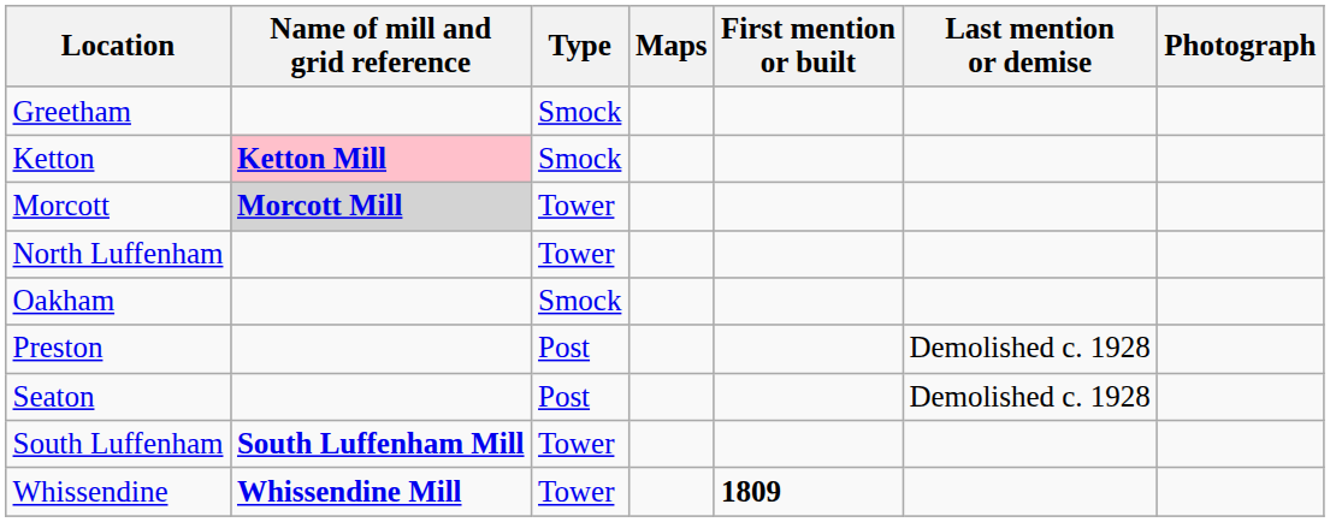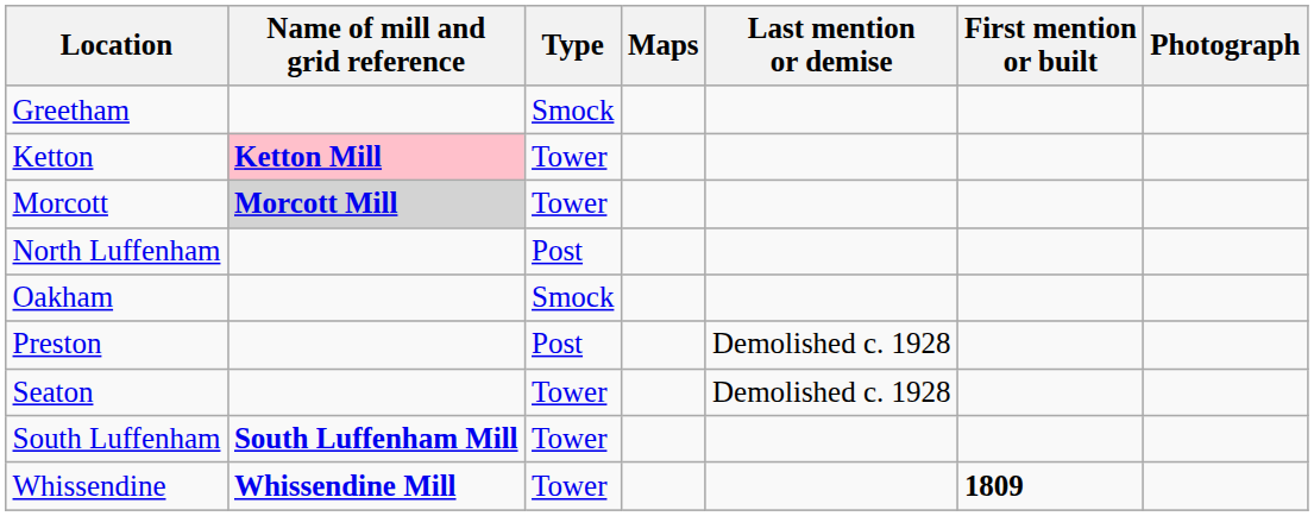 <table class="wikitable">
 <tr>
 <th>Location</th>
 <th>Name of mill and<br>grid reference</th>
 <th>Type</th>
 <th>Maps</th>
+<th>Last mention<br> or demise</th>
 <th>First mention<br>or built</th>
-<th>Last mention<br> or demise</th>
 <th>Photograph</th>
 </tr>
 <tr>
 <td><a href='#'>Greetham</a></td>
 <td></td>
 <td><a href='#'>Smock</a></td>
 <td></td>
 <td></td>
 <td></td>
 <td></td>
 </tr>
 <tr>
 <td><a href='#'>Ketton</a></td>
 <td style="background: pink;"><strong><a href='#'>Ketton Mill</a></strong><br></td>
-<td><a href='#'>Smock</a></td>
+<td><a href='#'>Tower</a></td>
 <td></td>
 <td></td>
 <td></td>
 <td></td>
 </tr>
 <tr>
 <td><a href='#'>Morcott</a></td>
 <td style="background: lightgrey;"><strong><a href='#'>Morcott Mill</a></strong><br></td>
 <td><a href='#'>Tower</a></td>
 <td></td>
 <td></td>
 <td></td>
 <td></td>
 </tr>
 <tr>
 <td><a href='#'>North Luffenham</a></td>
 <td></td>
-<td><a href='#'>Tower</a></td>
+<td><a href='#'>Post</a></td>
 <td></td>
 <td></td>
 <td></td>
 <td></td>
 </tr>
 <tr>
 <td><a href='#'>Oakham</a></td>
 <td></td>
 <td><a href='#'>Smock</a></td>
 <td></td>
 <td></td>
 <td></td>
 <td></td>
 </tr>
 <tr>
 <td><a href='#'>Preston</a></td>
 <td></td>
 <td><a href='#'>Post</a></td>
 <td></td>
+<td>Demolished c. 1928</td>
 <td></td>
-<td>Demolished c. 1928</td>
 <td></td>
 </tr>
 <tr>
 <td><a href='#'>Seaton</a></td>
 <td></td>
-<td><a href='#'>Post</a></td>
-<td></td>
+<td><a href='#'>Tower</a></td>
 <td></td>
 <td>Demolished c. 1928<br></td>
+<td></td>
 <td></td>
 </tr>
 <tr>
 <td><a href='#'>South Luffenham</a></td>
 <td><strong><a href='#'>South Luffenham Mill</a></strong><br></td>
 <td><a href='#'>Tower</a></td>
 <td></td>
 <td></td>
 <td></td>
 <td></td>
 </tr>
 <tr>
 <td><a href='#'>Whissendine</a></td>
 <td><strong><a href='#'>Whissendine Mill</a></strong><br></td>
 <td><a href='#'>Tower</a></td>
 <td></td>
+<td></td>
 <td><strong>1809</strong></td>
-<td></td>
 <td></td>
 </tr>
 </table>
